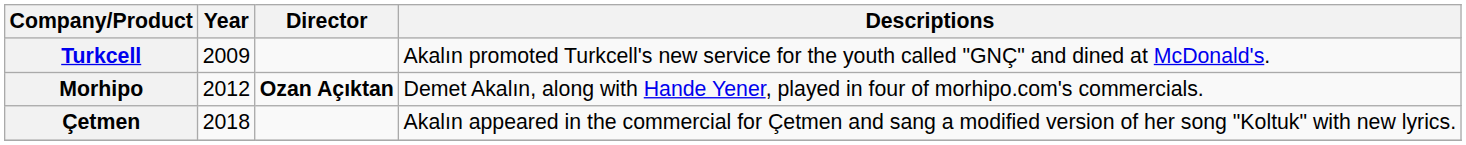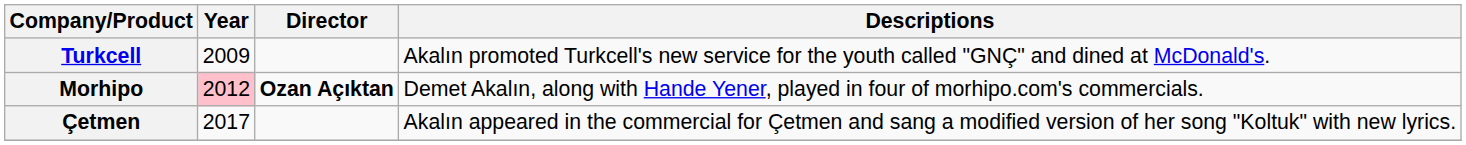 <table class="wikitable sortable plainrowheaders" style="text-align:center;">
 <tr>
 <th scope="col">Company/Product</th>
 <th scope="col">Year</th>
 <th scope="col">Director</th>
 <th scope="col" class="unsortable">Descriptions</th>
 </tr>
 <tr>
 <th scope="row"><a href='#'>Turkcell</a></th>
 <td>2009</td>
 <td></td>
 <td style="text-align:left;">Akalın promoted Turkcell's new service for the youth called "GNÇ" and dined at <a href='#'>McDonald's</a>.</td>
 </tr>
 <tr>
 <th scope="row">Morhipo</th>
-<td>2012</td>
+<td style="background: pink;">2012</td>
 <td><strong>Ozan Açıktan</strong></td>
 <td style="text-align:left;">Demet Akalın, along with <a href='#'>Hande Yener</a>, played in four of morhipo.com's commercials.</td>
 </tr>
 <tr>
 <th scope="row">Çetmen</th>
-<td>2018</td>
+<td>2017</td>
 <td></td>
 <td style="text-align:left;">Akalın appeared in the commercial for Çetmen and sang a modified version of her song "Koltuk" with new lyrics.</td>
 </tr>
 <tr>
 </tr>
 </table>
